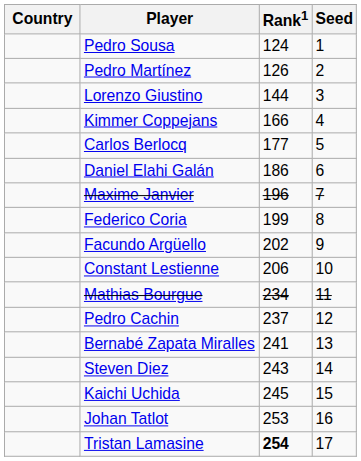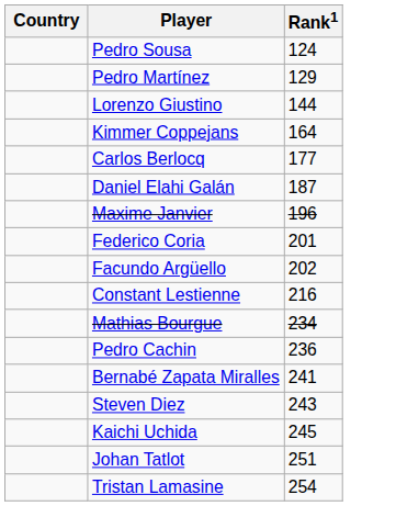 <table class="sortable wikitable">
 <tr>
 <th width="70">Country</th>
 <th width="175">Player</th>
 <th>Rank<sup>1</sup></th>
-<th>Seed</th>
 </tr>
 <tr>
 <td></td>
 <td><a href='#'>Pedro Sousa</a></td>
 <td>124</td>
-<td>1</td>
 </tr>
 <tr>
 <td></td>
 <td><a href='#'>Pedro Martínez</a></td>
-<td>126</td>
-<td>2</td>
+<td>129</td>
 </tr>
 <tr>
 <td></td>
 <td><a href='#'>Lorenzo Giustino</a></td>
 <td>144</td>
-<td>3</td>
 </tr>
 <tr>
 <td></td>
 <td><a href='#'>Kimmer Coppejans</a></td>
-<td>166</td>
-<td>4</td>
+<td>164</td>
 </tr>
 <tr>
 <td></td>
 <td><a href='#'>Carlos Berlocq</a></td>
 <td>177</td>
-<td>5</td>
 </tr>
 <tr>
 <td></td>
 <td><a href='#'>Daniel Elahi Galán</a></td>
-<td>186</td>
-<td>6</td>
+<td>187</td>
 </tr>
 <tr>
 <td><s></s></td>
 <td><s><a href='#'>Maxime Janvier</a></s></td>
 <td><s>196</s></td>
-<td><s>7</s></td>
 </tr>
 <tr>
 <td></td>
 <td><a href='#'>Federico Coria</a></td>
-<td>199</td>
-<td>8</td>
+<td>201</td>
 </tr>
 <tr>
 <td></td>
 <td><a href='#'>Facundo Argüello</a></td>
 <td>202</td>
-<td>9</td>
 </tr>
 <tr>
 <td></td>
 <td><a href='#'>Constant Lestienne</a></td>
-<td>206</td>
-<td>10</td>
+<td>216</td>
 </tr>
 <tr>
 <td><s></s></td>
 <td><s><a href='#'>Mathias Bourgue</a></s></td>
 <td><s>234</s></td>
-<td><s>11</s></td>
 </tr>
 <tr>
 <td></td>
 <td><a href='#'>Pedro Cachin</a></td>
-<td>237</td>
-<td>12</td>
+<td>236</td>
 </tr>
 <tr>
 <td></td>
 <td><a href='#'>Bernabé Zapata Miralles</a></td>
 <td>241</td>
-<td>13</td>
 </tr>
 <tr>
 <td></td>
 <td><a href='#'>Steven Diez</a></td>
 <td>243</td>
-<td>14</td>
 </tr>
 <tr>
 <td></td>
 <td><a href='#'>Kaichi Uchida</a></td>
 <td>245</td>
-<td>15</td>
 </tr>
 <tr>
 <td></td>
 <td><a href='#'>Johan Tatlot</a></td>
-<td>253</td>
-<td>16</td>
+<td>251</td>
 </tr>
 <tr>
 <td></td>
 <td><a href='#'>Tristan Lamasine</a></td>
-<td><strong>254</strong></td>
-<td>17</td>
+<td>254</td>
 </tr>
 </table>
